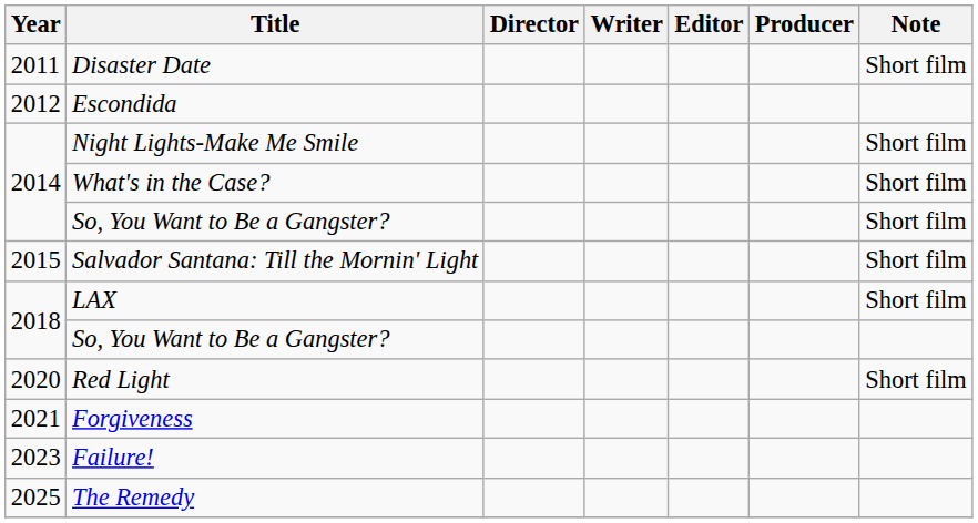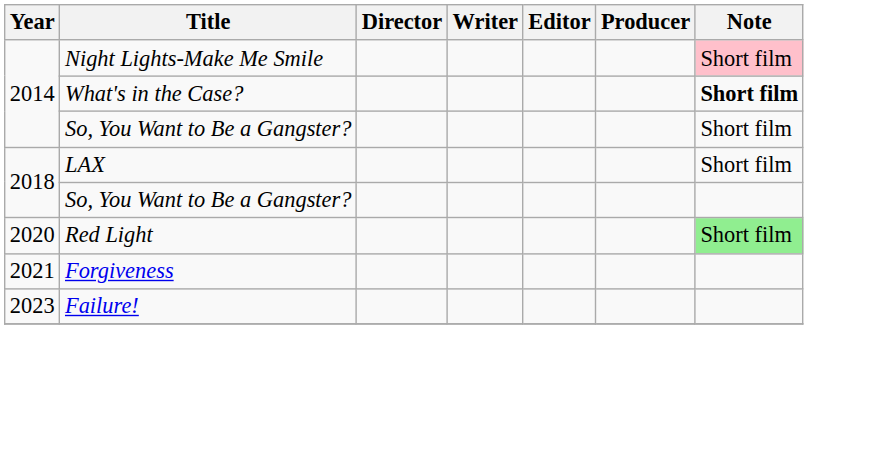 <table class="wikitable sortable">
 <tr>
 <th>Year</th>
 <th>Title</th>
 <th>Director</th>
 <th>Writer</th>
 <th>Editor</th>
 <th>Producer</th>
 <th>Note</th>
 </tr>
 <tr>
-<td>2011</td>
-<td><em>Disaster Date</em></td>
-<td></td>
-<td></td>
-<td></td>
-<td></td>
-<td>Short film</td>
-</tr>
-<tr>
-<td>2012</td>
-<td><em>Escondida</em></td>
-<td></td>
-<td></td>
-<td></td>
-<td></td>
-<td></td>
-</tr>
-<tr>
 <td rowspan="3">2014</td>
 <td><em>Night Lights-Make Me Smile</em></td>
 <td></td>
 <td></td>
 <td></td>
 <td></td>
-<td>Short film</td>
+<td style="background: pink;">Short film</td>
 </tr>
 <tr>
 <td><em>What's in the Case?</em></td>
 <td></td>
 <td></td>
 <td></td>
 <td></td>
-<td>Short film</td>
+<td><strong>Short film</strong></td>
 </tr>
 <tr>
 <td><em>So, You Want to Be a Gangster?</em></td>
-<td></td>
-<td></td>
-<td></td>
-<td></td>
-<td>Short film</td>
-</tr>
-<tr>
-<td>2015</td>
-<td><em>Salvador Santana: Till the Mornin' Light</em></td>
 <td></td>
 <td></td>
 <td></td>
 <td></td>
 <td>Short film</td>
 </tr>
 <tr>
 <td rowspan="2">2018</td>
 <td><em>LAX</em></td>
 <td></td>
 <td></td>
 <td></td>
 <td></td>
 <td>Short film</td>
 </tr>
 <tr>
 <td><em>So, You Want to Be a Gangster?</em></td>
 <td></td>
 <td></td>
 <td></td>
 <td></td>
 <td></td>
 </tr>
 <tr>
 <td>2020</td>
 <td><em>Red Light</em></td>
 <td></td>
 <td></td>
 <td></td>
 <td></td>
-<td>Short film</td>
+<td style="background: lightgreen;">Short film</td>
 </tr>
 <tr>
 <td>2021</td>
 <td><em><a href='#'>Forgiveness</a></em></td>
 <td></td>
 <td></td>
 <td></td>
 <td></td>
 <td></td>
 </tr>
 <tr>
 <td>2023</td>
 <td><em><a href='#'>Failure!</a></em></td>
 <td></td>
 <td></td>
 <td></td>
 <td></td>
 <td></td>
 </tr>
 <tr>
-<td>2025</td>
-<td><em><a href='#'>The Remedy</a></em></td>
-<td></td>
-<td></td>
-<td></td>
-<td></td>
-<td></td>
-</tr>
-<tr>
 </tr>
 </table>
